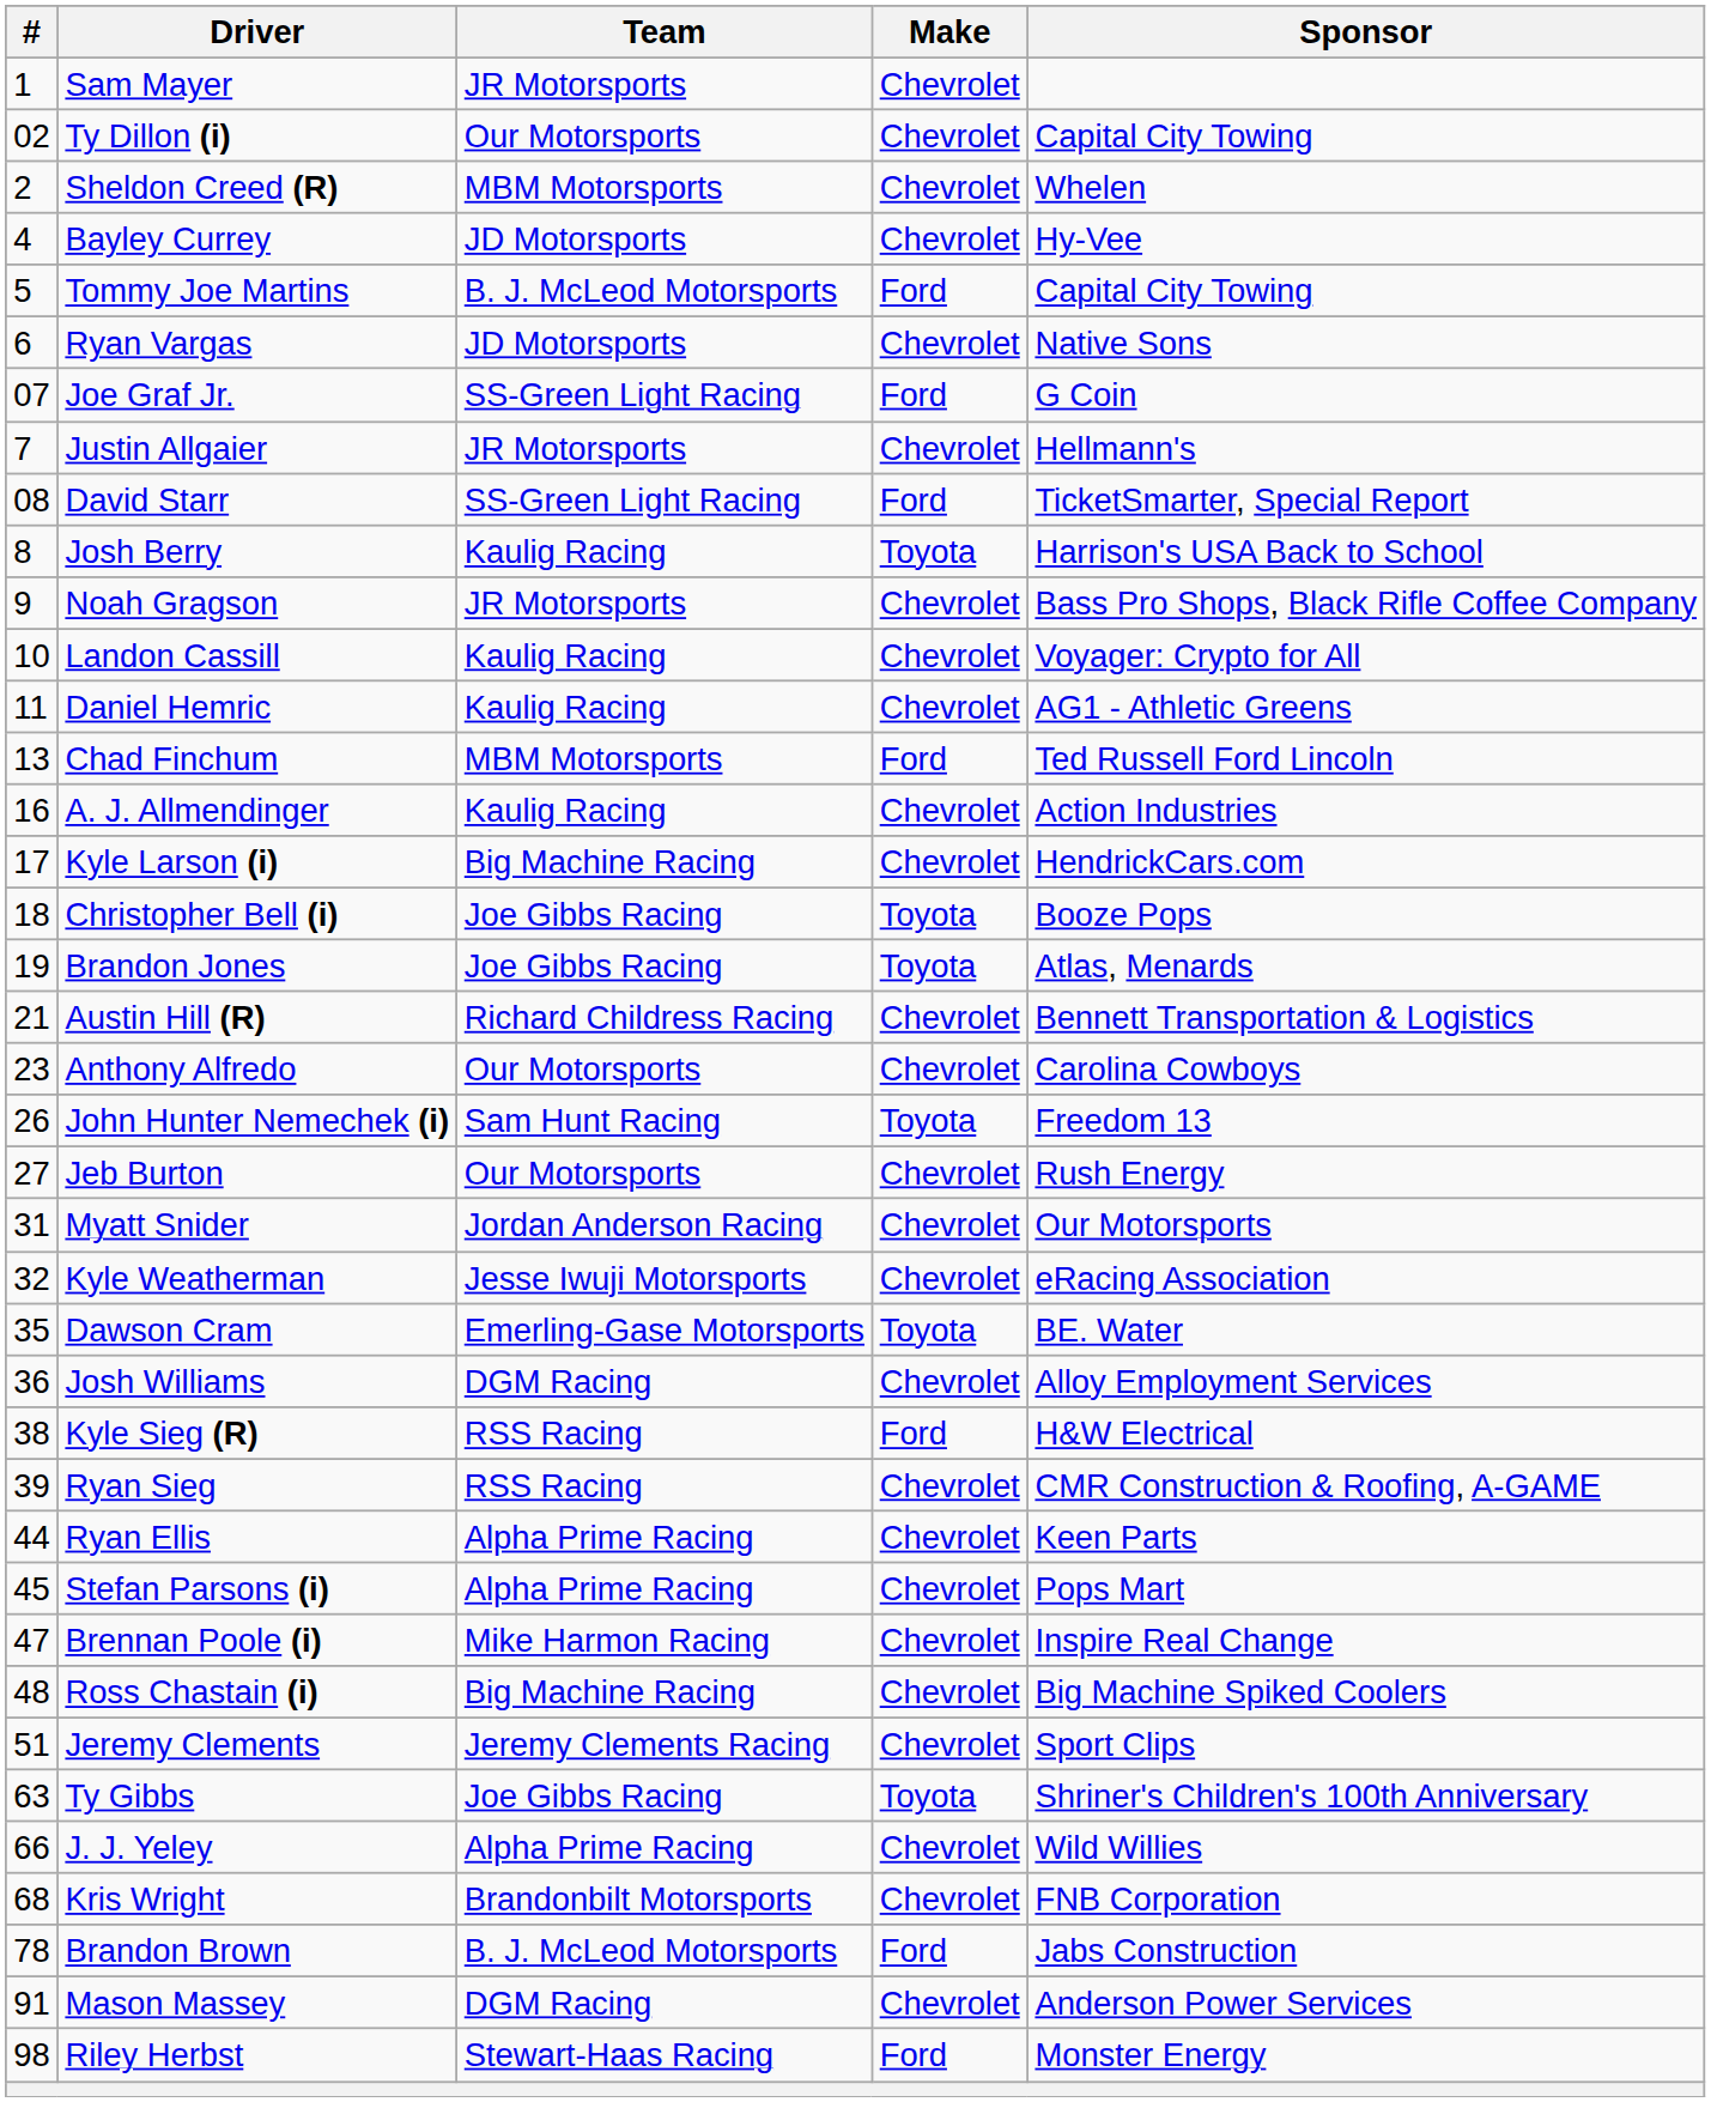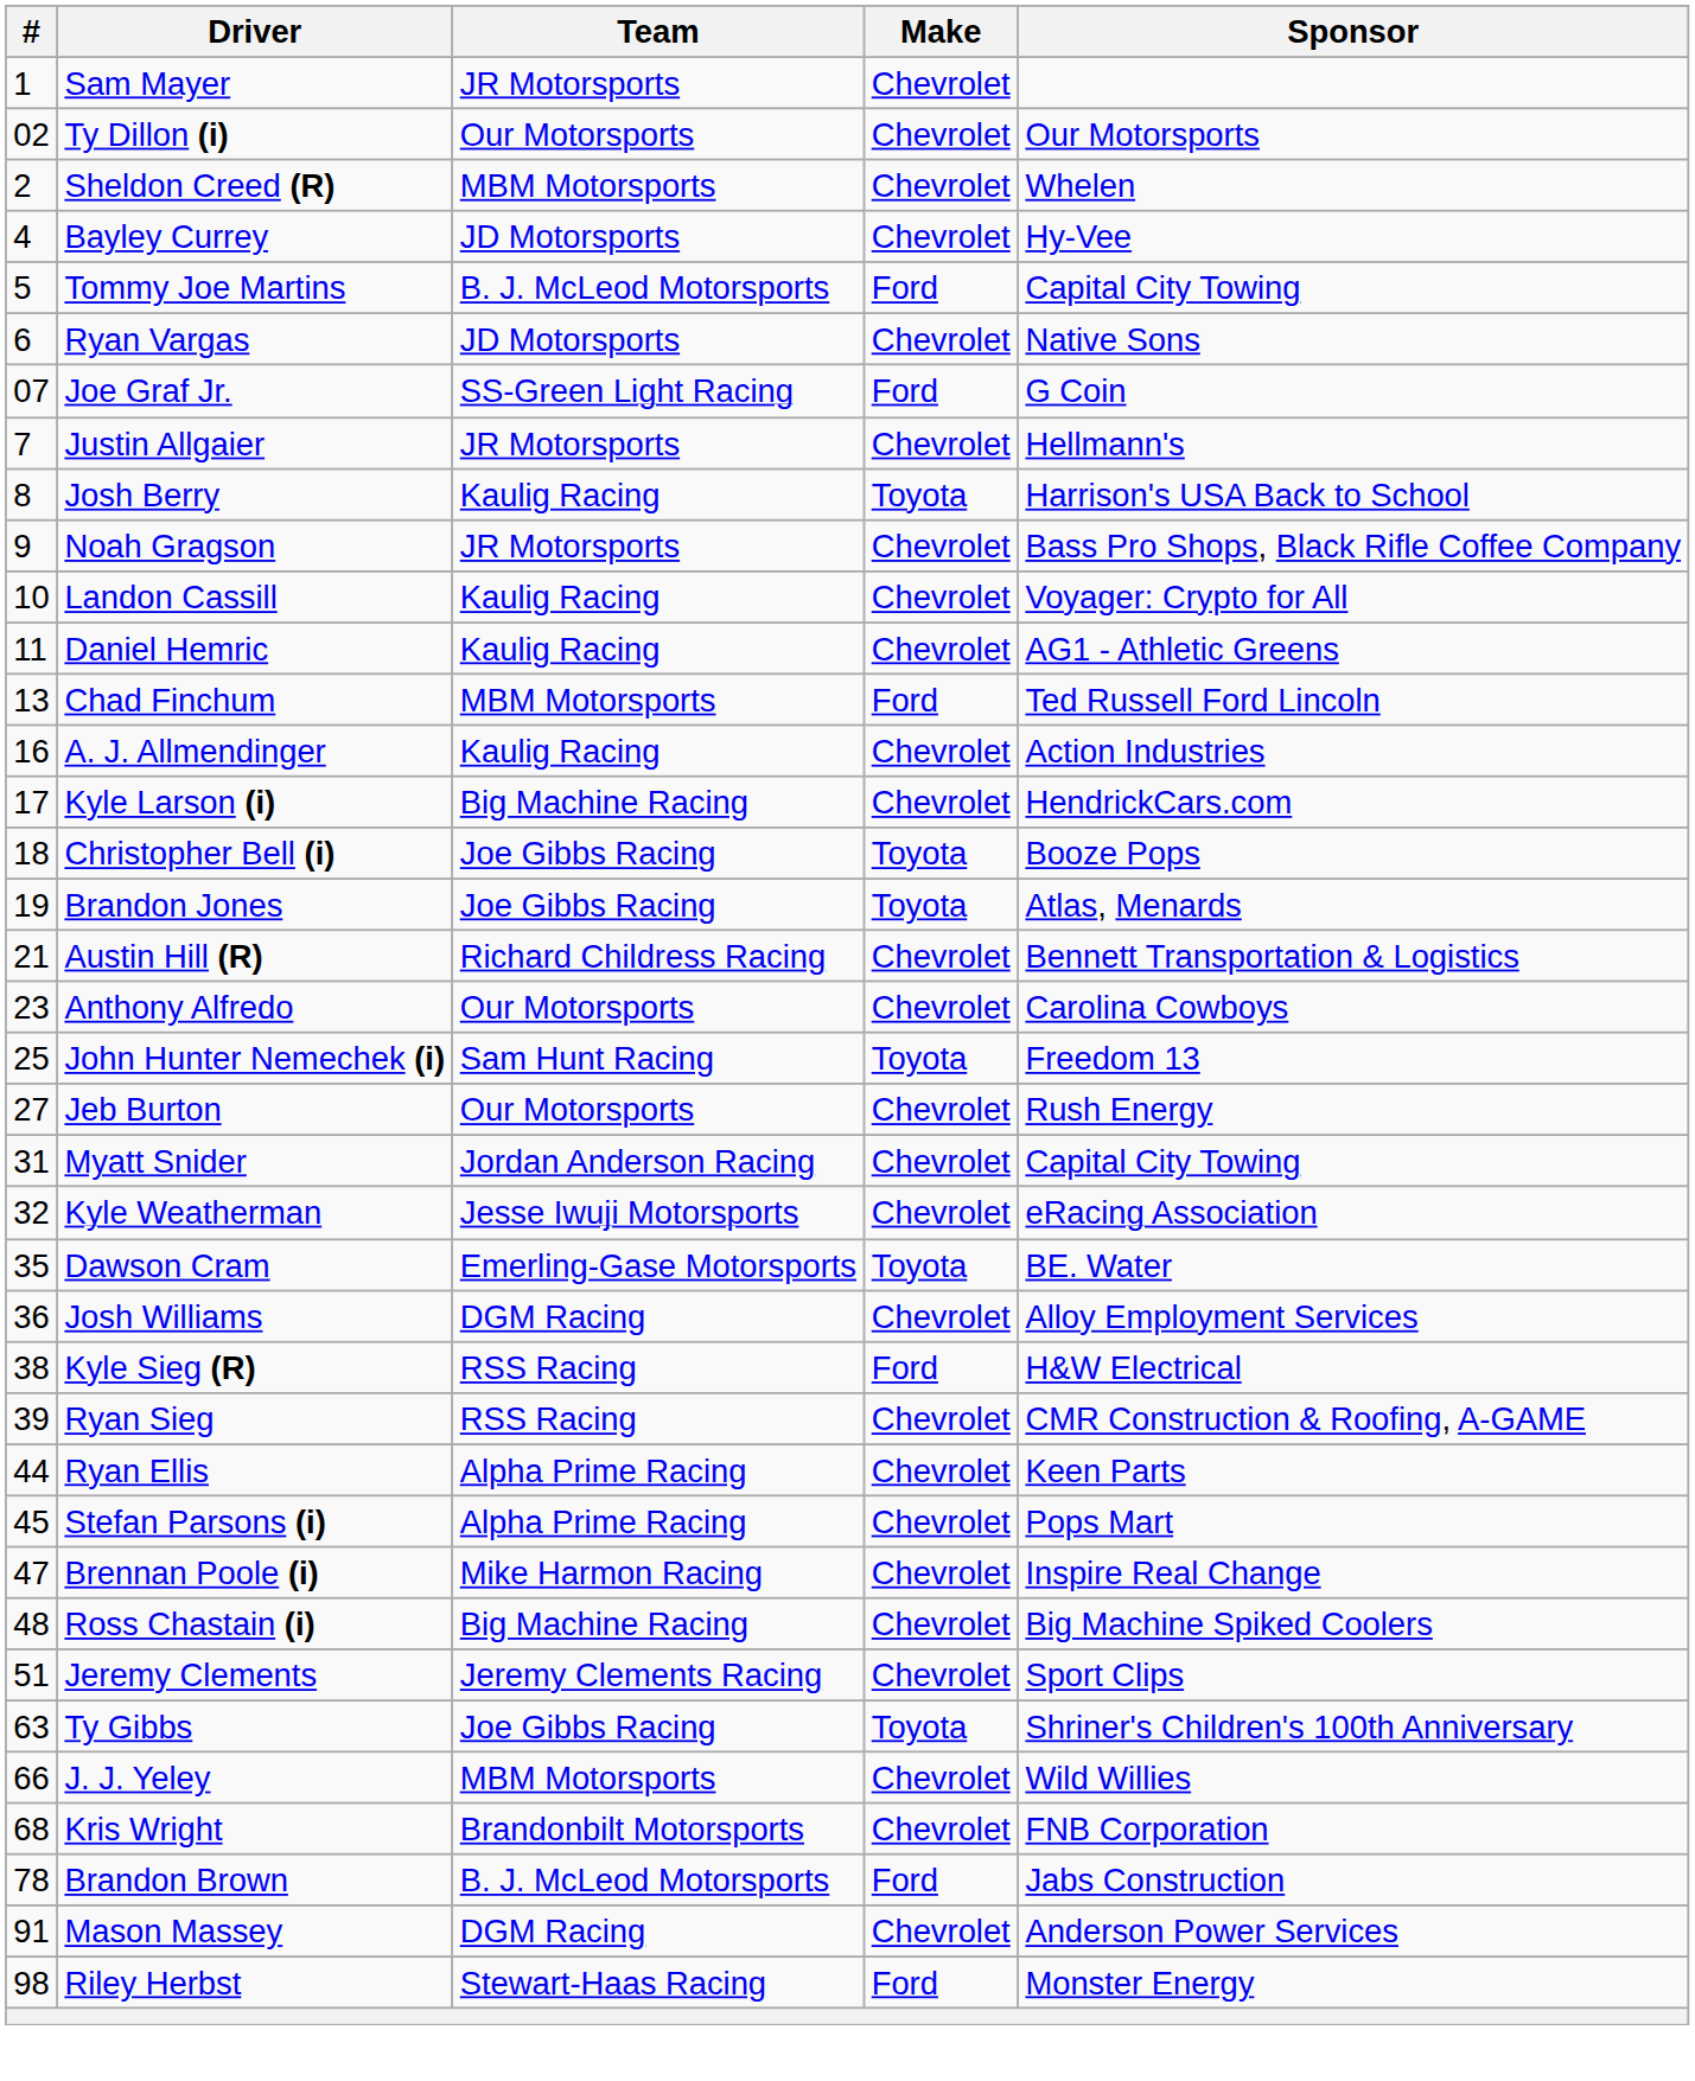 <table class="wikitable" style="font-size: 95%;">
 <tr>
 <th>#</th>
 <th>Driver</th>
 <th>Team</th>
 <th>Make</th>
 <th>Sponsor</th>
 </tr>
 <tr>
 <td>1</td>
 <td><a href='#'>Sam Mayer</a></td>
 <td><a href='#'>JR Motorsports</a></td>
 <td><a href='#'>Chevrolet</a></td>
 <td></td>
 </tr>
 <tr>
 <td>02</td>
 <td><a href='#'>Ty Dillon</a> <strong>(i)</strong></td>
 <td><a href='#'>Our Motorsports</a></td>
 <td><a href='#'>Chevrolet</a></td>
-<td><a href='#'>Capital City Towing</a></td>
+<td><a href='#'>Our Motorsports</a></td>
 </tr>
 <tr>
 <td>2</td>
 <td><a href='#'>Sheldon Creed</a> <strong>(R)</strong></td>
 <td><a href='#'>MBM Motorsports</a></td>
 <td><a href='#'>Chevrolet</a></td>
 <td><a href='#'>Whelen</a></td>
 </tr>
 <tr>
 <td>4</td>
 <td><a href='#'>Bayley Currey</a></td>
 <td><a href='#'>JD Motorsports</a></td>
 <td><a href='#'>Chevrolet</a></td>
 <td><a href='#'>Hy-Vee</a></td>
 </tr>
 <tr>
 <td>5</td>
 <td><a href='#'>Tommy Joe Martins</a></td>
 <td><a href='#'>B. J. McLeod Motorsports</a></td>
 <td><a href='#'>Ford</a></td>
 <td><a href='#'>Capital City Towing</a></td>
 </tr>
 <tr>
 <td>6</td>
 <td><a href='#'>Ryan Vargas</a></td>
 <td><a href='#'>JD Motorsports</a></td>
 <td><a href='#'>Chevrolet</a></td>
 <td><a href='#'>Native Sons</a></td>
 </tr>
 <tr>
 <td>07</td>
 <td><a href='#'>Joe Graf Jr.</a></td>
 <td><a href='#'>SS-Green Light Racing</a></td>
 <td><a href='#'>Ford</a></td>
 <td><a href='#'>G Coin</a></td>
 </tr>
 <tr>
 <td>7</td>
 <td><a href='#'>Justin Allgaier</a></td>
 <td><a href='#'>JR Motorsports</a></td>
 <td><a href='#'>Chevrolet</a></td>
 <td><a href='#'>Hellmann's</a></td>
-</tr>
-<tr>
-<td>08</td>
-<td><a href='#'>David Starr</a></td>
-<td><a href='#'>SS-Green Light Racing</a></td>
-<td><a href='#'>Ford</a></td>
-<td><a href='#'>TicketSmarter</a>, <a href='#'>Special Report</a></td>
 </tr>
 <tr>
 <td>8</td>
 <td><a href='#'>Josh Berry</a></td>
 <td><a href='#'>Kaulig Racing</a></td>
 <td><a href='#'>Toyota</a></td>
 <td><a href='#'>Harrison's USA Back to School</a></td>
 </tr>
 <tr>
 <td>9</td>
 <td><a href='#'>Noah Gragson</a></td>
 <td><a href='#'>JR Motorsports</a></td>
 <td><a href='#'>Chevrolet</a></td>
 <td nowrap><a href='#'>Bass Pro Shops</a>, <a href='#'>Black Rifle Coffee Company</a></td>
 </tr>
 <tr>
 <td>10</td>
 <td><a href='#'>Landon Cassill</a></td>
 <td><a href='#'>Kaulig Racing</a></td>
 <td><a href='#'>Chevrolet</a></td>
 <td><a href='#'>Voyager: Crypto for All</a></td>
 </tr>
 <tr>
 <td>11</td>
 <td><a href='#'>Daniel Hemric</a></td>
 <td><a href='#'>Kaulig Racing</a></td>
 <td><a href='#'>Chevrolet</a></td>
 <td><a href='#'>AG1 - Athletic Greens</a></td>
 </tr>
 <tr>
 <td>13</td>
 <td><a href='#'>Chad Finchum</a></td>
 <td><a href='#'>MBM Motorsports</a></td>
 <td><a href='#'>Ford</a></td>
 <td><a href='#'>Ted Russell Ford Lincoln</a></td>
 </tr>
 <tr>
 <td>16</td>
 <td nowrap><a href='#'>A. J. Allmendinger</a></td>
 <td><a href='#'>Kaulig Racing</a></td>
 <td><a href='#'>Chevrolet</a></td>
 <td><a href='#'>Action Industries</a></td>
 </tr>
 <tr>
 <td>17</td>
 <td><a href='#'>Kyle Larson</a> <strong>(i)</strong></td>
 <td><a href='#'>Big Machine Racing</a></td>
 <td><a href='#'>Chevrolet</a></td>
 <td><a href='#'>HendrickCars.com</a></td>
 </tr>
 <tr>
 <td>18</td>
 <td><a href='#'>Christopher Bell</a> <strong>(i)</strong></td>
 <td><a href='#'>Joe Gibbs Racing</a></td>
 <td><a href='#'>Toyota</a></td>
 <td><a href='#'>Booze Pops</a></td>
 </tr>
 <tr>
 <td>19</td>
 <td><a href='#'>Brandon Jones</a></td>
 <td><a href='#'>Joe Gibbs Racing</a></td>
 <td><a href='#'>Toyota</a></td>
 <td><a href='#'>Atlas</a>, <a href='#'>Menards</a></td>
 </tr>
 <tr>
 <td>21</td>
 <td><a href='#'>Austin Hill</a> <strong>(R)</strong></td>
 <td><a href='#'>Richard Childress Racing</a></td>
 <td><a href='#'>Chevrolet</a></td>
 <td><a href='#'>Bennett Transportation & Logistics</a></td>
 </tr>
 <tr>
 <td>23</td>
 <td><a href='#'>Anthony Alfredo</a></td>
 <td><a href='#'>Our Motorsports</a></td>
 <td><a href='#'>Chevrolet</a></td>
 <td><a href='#'>Carolina Cowboys</a></td>
 </tr>
 <tr>
-<td>26</td>
+<td>25</td>
 <td nowrap><a href='#'>John Hunter Nemechek</a> <strong>(i)</strong></td>
 <td><a href='#'>Sam Hunt Racing</a></td>
 <td><a href='#'>Toyota</a></td>
 <td><a href='#'>Freedom 13</a></td>
 </tr>
 <tr>
 <td>27</td>
 <td><a href='#'>Jeb Burton</a></td>
 <td><a href='#'>Our Motorsports</a></td>
 <td><a href='#'>Chevrolet</a></td>
 <td><a href='#'>Rush Energy</a></td>
 </tr>
 <tr>
 <td>31</td>
 <td><a href='#'>Myatt Snider</a></td>
 <td><a href='#'>Jordan Anderson Racing</a></td>
 <td><a href='#'>Chevrolet</a></td>
-<td><a href='#'>Our Motorsports</a></td>
+<td><a href='#'>Capital City Towing</a></td>
 </tr>
 <tr>
 <td>32</td>
 <td><a href='#'>Kyle Weatherman</a></td>
 <td nowrap><a href='#'>Jesse Iwuji Motorsports</a></td>
 <td><a href='#'>Chevrolet</a></td>
 <td><a href='#'>eRacing Association</a></td>
 </tr>
 <tr>
 <td>35</td>
 <td><a href='#'>Dawson Cram</a></td>
 <td nowrap><a href='#'>Emerling-Gase Motorsports</a></td>
 <td><a href='#'>Toyota</a></td>
 <td><a href='#'>BE. Water</a></td>
 </tr>
 <tr>
 <td>36</td>
 <td><a href='#'>Josh Williams</a></td>
 <td><a href='#'>DGM Racing</a></td>
 <td><a href='#'>Chevrolet</a></td>
 <td><a href='#'>Alloy Employment Services</a></td>
 </tr>
 <tr>
 <td>38</td>
 <td><a href='#'>Kyle Sieg</a> <strong>(R)</strong></td>
 <td><a href='#'>RSS Racing</a></td>
 <td><a href='#'>Ford</a></td>
 <td><a href='#'>H&W Electrical</a></td>
 </tr>
 <tr>
 <td>39</td>
 <td><a href='#'>Ryan Sieg</a></td>
 <td><a href='#'>RSS Racing</a></td>
 <td><a href='#'>Chevrolet</a></td>
 <td><a href='#'>CMR Construction & Roofing</a>, <a href='#'>A-GAME</a></td>
 </tr>
 <tr>
 <td>44</td>
 <td><a href='#'>Ryan Ellis</a></td>
 <td><a href='#'>Alpha Prime Racing</a></td>
 <td><a href='#'>Chevrolet</a></td>
 <td><a href='#'>Keen Parts</a></td>
 </tr>
 <tr>
 <td>45</td>
 <td><a href='#'>Stefan Parsons</a> <strong>(i)</strong></td>
 <td><a href='#'>Alpha Prime Racing</a></td>
 <td><a href='#'>Chevrolet</a></td>
 <td><a href='#'>Pops Mart</a></td>
 </tr>
 <tr>
 <td>47</td>
 <td><a href='#'>Brennan Poole</a> <strong>(i)</strong></td>
 <td><a href='#'>Mike Harmon Racing</a></td>
 <td><a href='#'>Chevrolet</a></td>
 <td><a href='#'>Inspire Real Change</a></td>
 </tr>
 <tr>
 <td>48</td>
 <td><a href='#'>Ross Chastain</a> <strong>(i)</strong></td>
 <td><a href='#'>Big Machine Racing</a></td>
 <td><a href='#'>Chevrolet</a></td>
 <td><a href='#'>Big Machine Spiked Coolers</a></td>
 </tr>
 <tr>
 <td>51</td>
 <td><a href='#'>Jeremy Clements</a></td>
 <td><a href='#'>Jeremy Clements Racing</a></td>
 <td><a href='#'>Chevrolet</a></td>
 <td><a href='#'>Sport Clips</a></td>
 </tr>
 <tr>
 <td>63</td>
 <td><a href='#'>Ty Gibbs</a></td>
 <td><a href='#'>Joe Gibbs Racing</a></td>
 <td><a href='#'>Toyota</a></td>
 <td><a href='#'>Shriner's Children's 100th Anniversary</a></td>
 </tr>
 <tr>
 <td>66</td>
 <td><a href='#'>J. J. Yeley</a></td>
-<td><a href='#'>Alpha Prime Racing</a></td>
+<td><a href='#'>MBM Motorsports</a></td>
 <td><a href='#'>Chevrolet</a></td>
 <td nowrap><a href='#'>Wild Willies</a></td>
 </tr>
 <tr>
 <td>68</td>
 <td><a href='#'>Kris Wright</a></td>
 <td><a href='#'>Brandonbilt Motorsports</a></td>
 <td><a href='#'>Chevrolet</a></td>
 <td><a href='#'>FNB Corporation</a></td>
 </tr>
 <tr>
 <td>78</td>
 <td><a href='#'>Brandon Brown</a></td>
 <td><a href='#'>B. J. McLeod Motorsports</a></td>
 <td><a href='#'>Ford</a></td>
 <td><a href='#'>Jabs Construction</a></td>
 </tr>
 <tr>
 <td>91</td>
 <td><a href='#'>Mason Massey</a></td>
 <td><a href='#'>DGM Racing</a></td>
 <td><a href='#'>Chevrolet</a></td>
 <td><a href='#'>Anderson Power Services</a></td>
 </tr>
 <tr>
 <td>98</td>
 <td><a href='#'>Riley Herbst</a></td>
 <td><a href='#'>Stewart-Haas Racing</a></td>
 <td><a href='#'>Ford</a></td>
 <td><a href='#'>Monster Energy</a></td>
 </tr>
 <tr>
 <th colspan="5"></th>
 </tr>
 </table>
